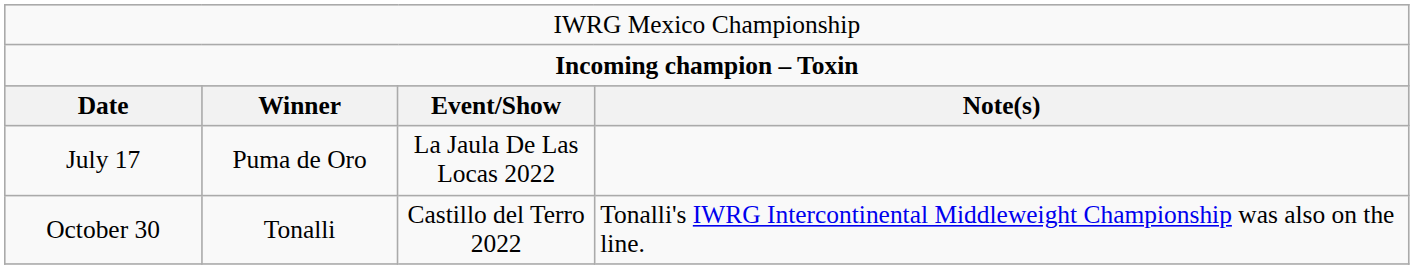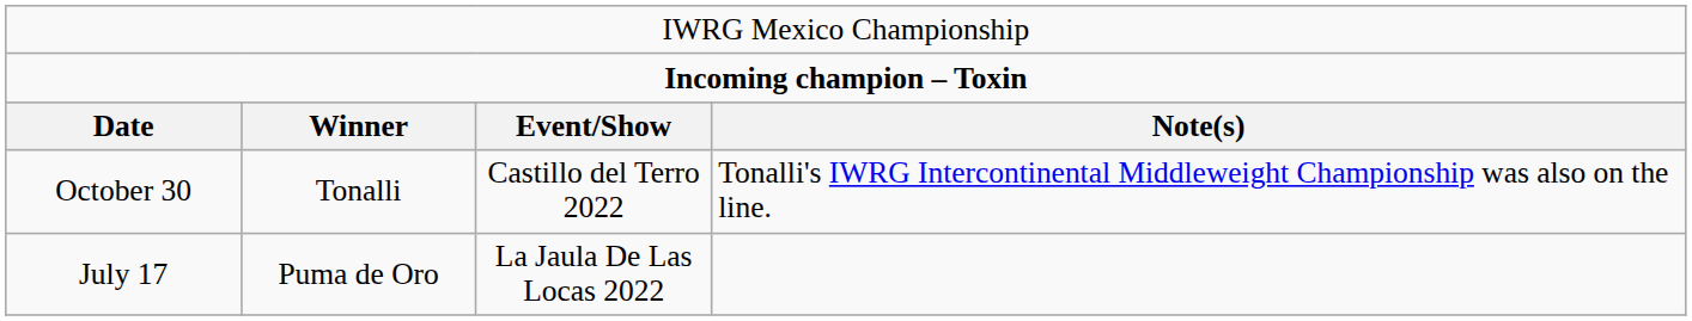 <table class="wikitable" style="text-align:center; width:100%;">
 <tr>
 <td colspan="4" style="text-align: center;">IWRG Mexico Championship</td>
 </tr>
 <tr>
 <td colspan="4" style="text-align: center;"><strong>Incoming champion – Toxin</strong></td>
 </tr>
 <tr>
 <th width=14%>Date</th>
 <th width=14%>Winner</th>
 <th width=14%>Event/Show</th>
 <th width=58%>Note(s)</th>
 </tr>
 <tr>
+<td>October 30</td>
+<td>Tonalli</td>
+<td>Castillo del Terro 2022</td>
+<td align=left>Tonalli's <a href='#'>IWRG Intercontinental Middleweight Championship</a> was also on the line.</td>
+</tr>
+<tr>
 <td>July 17</td>
 <td>Puma de Oro</td>
 <td>La Jaula De Las Locas 2022</td>
 <td></td>
 </tr>
-<tr>
-<td>October 30</td>
-<td>Tonalli</td>
-<td>Castillo del Terro 2022</td>
-<td align=left>Tonalli's <a href='#'>IWRG Intercontinental Middleweight Championship</a> was also on the line.</td>
-</tr>
 </table>
